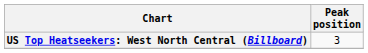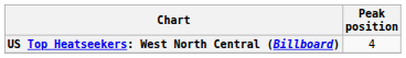 <table class="wikitable plainrowheaders sortable" style="text-align:center;" border="1">
 <tr>
 <th scope="col">Chart</th>
 <th scope="col">Peak<br>position</th>
 </tr>
 <tr>
 <th scope="row">US <a href='#'>Top Heatseekers</a>: West North Central (<em><a href='#'>Billboard</a></em>)</th>
-<td>3</td>
+<td>4</td>
 </tr>
 <tr>
 </tr>
 </table>
